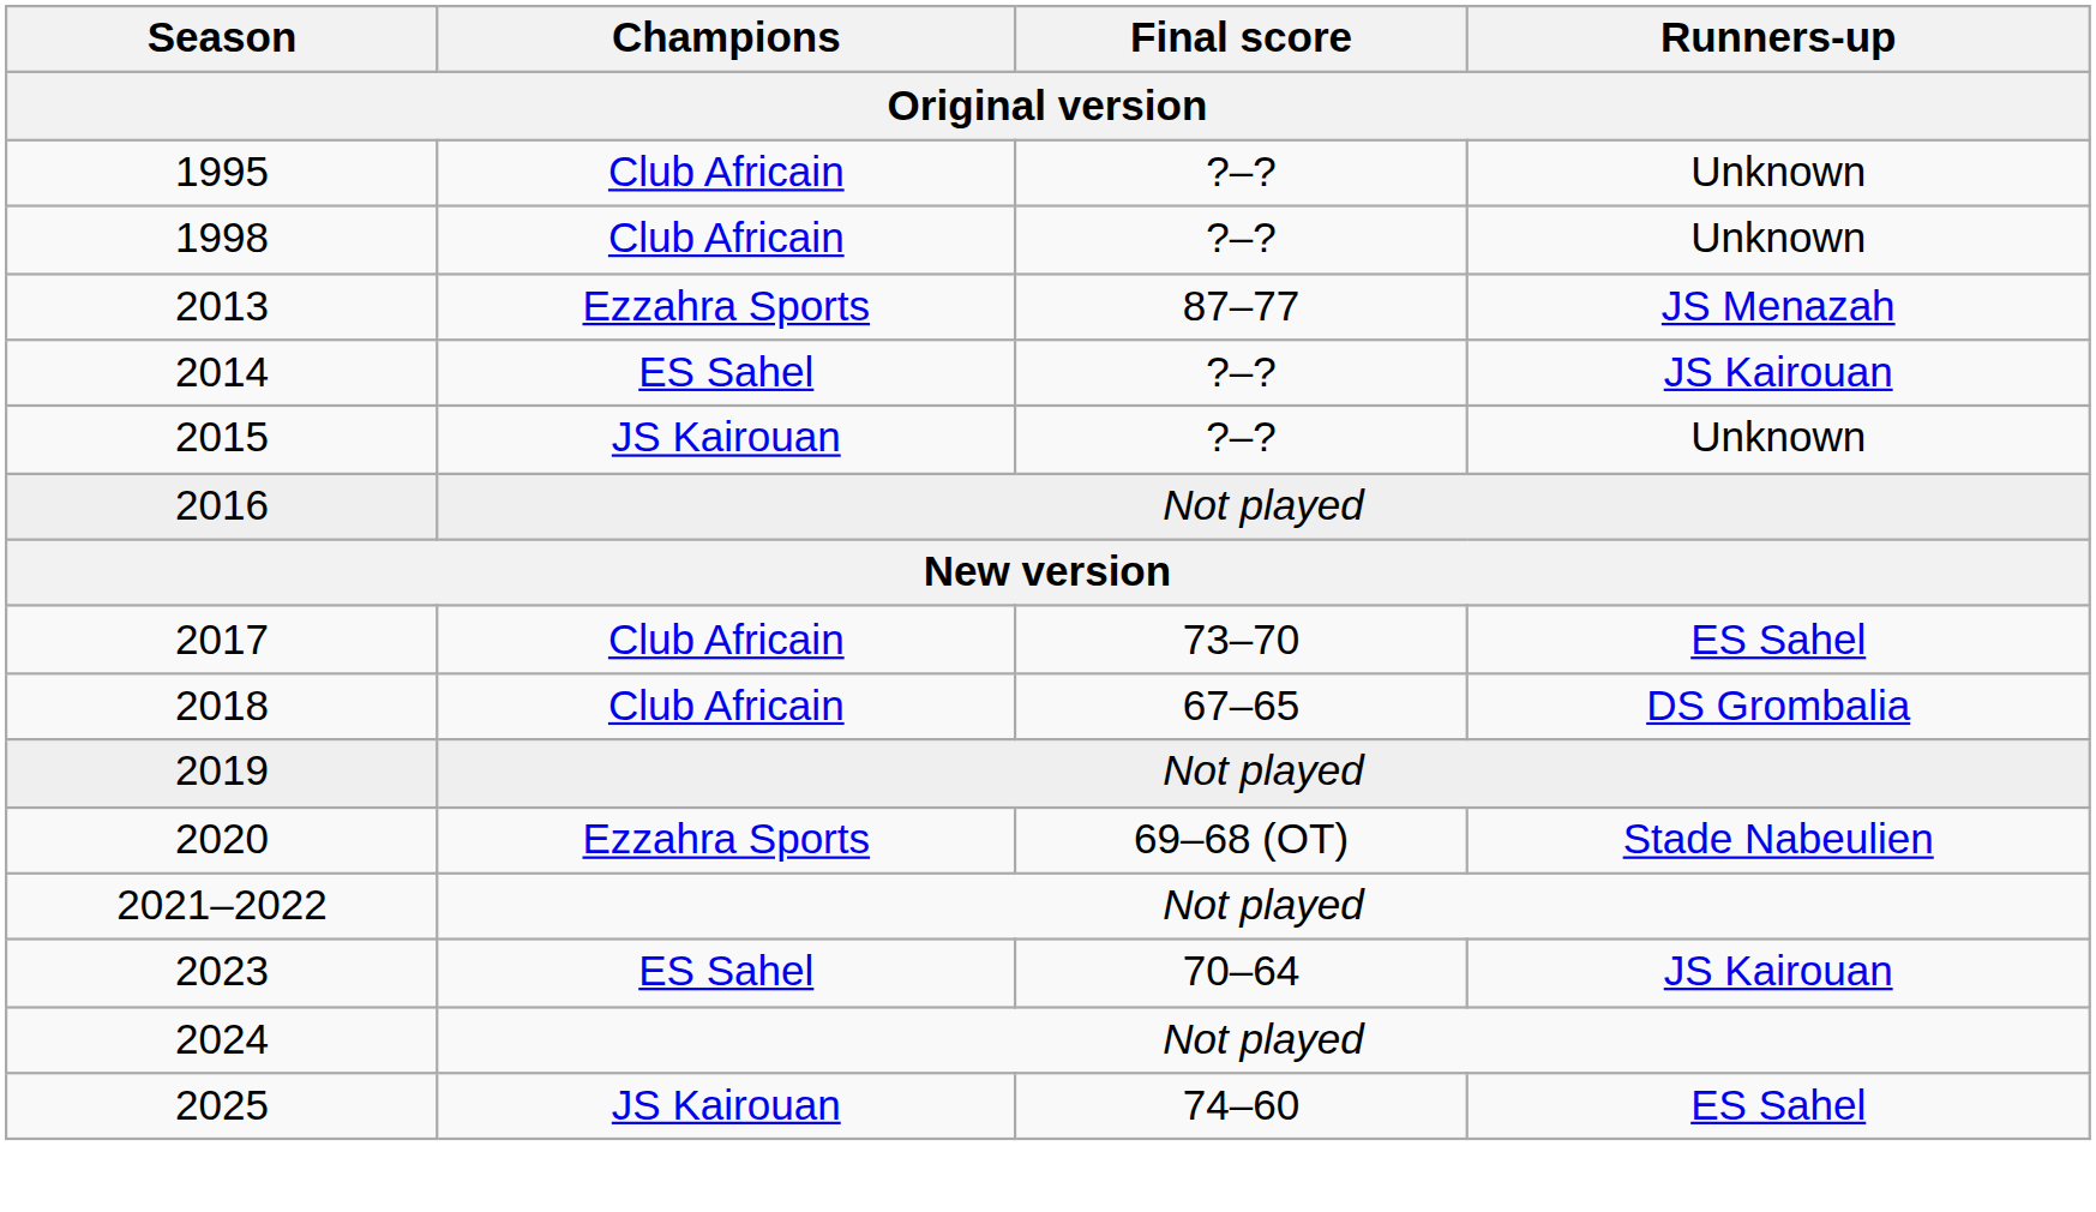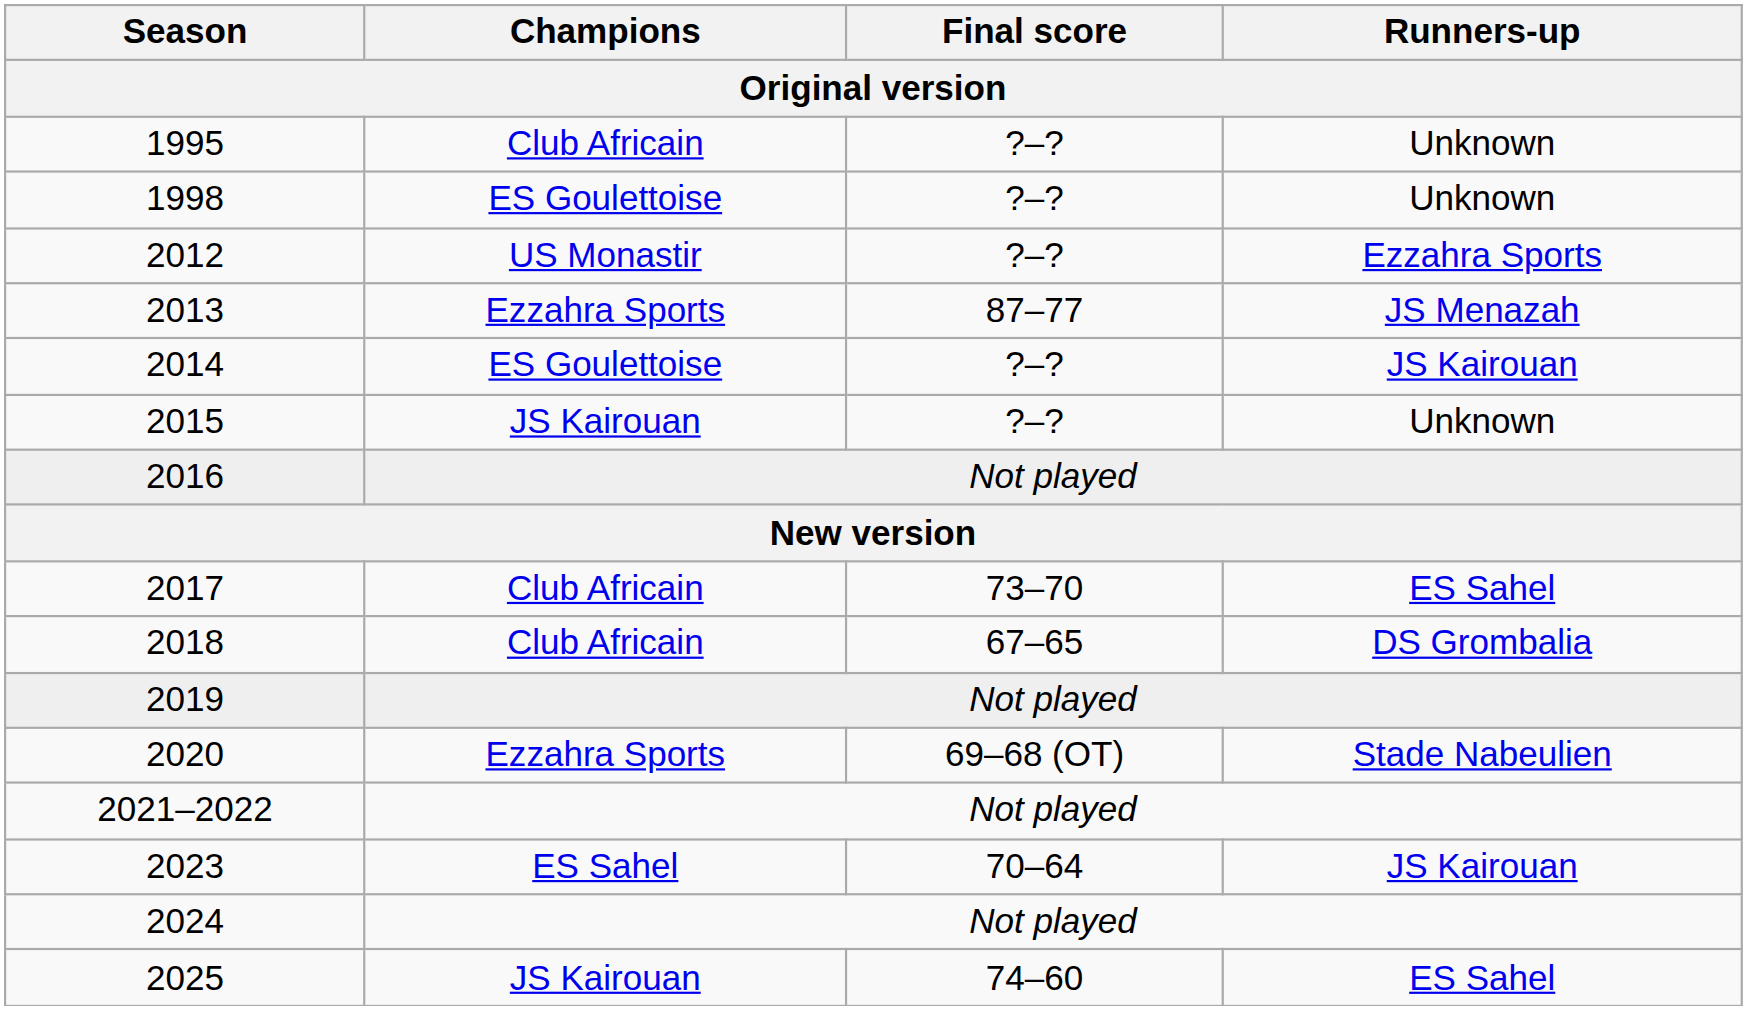 <table class="wikitable" style="text-align:center" width="40%">
 <tr>
 <th>Season</th>
 <th>Champions</th>
 <th>Final score</th>
 <th>Runners-up</th>
 </tr>
 <tr>
 <th colspan="4">Original version</th>
 </tr>
 <tr>
 <td>1995</td>
 <td><a href='#'>Club Africain</a></td>
 <td>?–?</td>
 <td>Unknown</td>
 </tr>
 <tr>
 <td>1998</td>
-<td><a href='#'>Club Africain</a></td>
+<td><a href='#'>ES Goulettoise</a></td>
 <td>?–?</td>
 <td>Unknown</td>
+</tr>
+<tr>
+<td>2012</td>
+<td><a href='#'>US Monastir</a></td>
+<td>?–?</td>
+<td><a href='#'>Ezzahra Sports</a></td>
 </tr>
 <tr>
 <td>2013</td>
 <td><a href='#'>Ezzahra Sports</a></td>
 <td>87–77</td>
 <td><a href='#'>JS Menazah</a></td>
 </tr>
 <tr>
 <td>2014</td>
-<td><a href='#'>ES Sahel</a></td>
+<td><a href='#'>ES Goulettoise</a></td>
 <td>?–?</td>
 <td><a href='#'>JS Kairouan</a></td>
 </tr>
 <tr>
 <td>2015</td>
 <td><a href='#'>JS Kairouan</a></td>
 <td>?–?</td>
 <td>Unknown</td>
 </tr>
 <tr style="background:#efefef;">
 <td>2016</td>
 <td colspan="3"><em>Not played</em></td>
 </tr>
 <tr>
 <th colspan="4">New version</th>
 </tr>
 <tr>
 <td>2017</td>
 <td><a href='#'>Club Africain</a></td>
 <td>73–70</td>
 <td><a href='#'>ES Sahel</a></td>
 </tr>
 <tr>
 <td>2018</td>
 <td><a href='#'>Club Africain</a></td>
 <td>67–65</td>
 <td><a href='#'>DS Grombalia</a></td>
 </tr>
 <tr style="background:#efefef;">
 <td>2019</td>
 <td colspan="3"><em>Not played</em></td>
 </tr>
 <tr>
 <td>2020</td>
 <td><a href='#'>Ezzahra Sports</a></td>
 <td>69–68 (OT)</td>
 <td><a href='#'>Stade Nabeulien</a></td>
 </tr>
 <tr>
 <td>2021–2022</td>
 <td colspan="3"><em>Not played</em></td>
 </tr>
 <tr>
 <td>2023</td>
 <td><a href='#'>ES Sahel</a></td>
 <td>70–64</td>
 <td><a href='#'>JS Kairouan</a></td>
 </tr>
 <tr>
 <td>2024</td>
 <td colspan="3"><em>Not played</em></td>
 </tr>
 <tr>
 <td>2025</td>
 <td><a href='#'>JS Kairouan</a></td>
 <td>74–60</td>
 <td><a href='#'>ES Sahel</a></td>
 </tr>
 </table>
